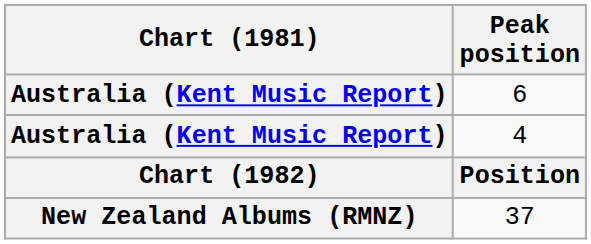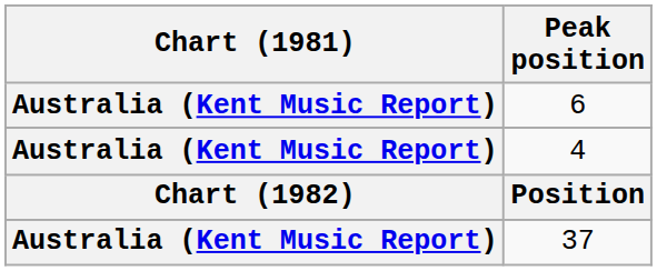 <table class="wikitable sortable plainrowheaders" style="text-align:center">
 <tr>
 <th>Chart (1981)</th>
 <th>Peak<br>position</th>
 </tr>
 <tr>
 <th scope="row">Australia (<a href='#'>Kent Music Report</a>)</th>
 <td>6</td>
 </tr>
 <tr>
 <th scope="row">Australia (<a href='#'>Kent Music Report</a>)</th>
 <td>4</td>
 </tr>
 <tr>
 <th scope="col">Chart (1982)</th>
 <th scope="col">Position</th>
 </tr>
 <tr>
-<th scope="row">New Zealand Albums (RMNZ)</th>
+<th scope="row">Australia (<a href='#'>Kent Music Report</a>)</th>
 <td>37</td>
 </tr>
 </table>
